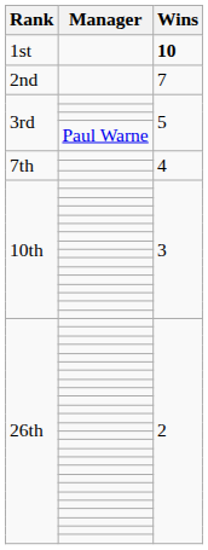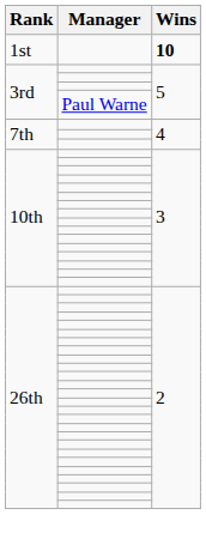 <table class="wikitable">
 <tr>
 <th>Rank</th>
 <th>Manager</th>
 <th>Wins</th>
 </tr>
 <tr>
 <td>1st</td>
 <td> </td>
 <td><strong>10</strong></td>
-</tr>
-<tr>
-<td>2nd</td>
-<td> </td>
-<td>7</td>
 </tr>
 <tr>
 <td rowspan="4">3rd</td>
 <td> </td>
 <td rowspan="4">5</td>
 </tr>
 <tr>
 <td> </td>
 </tr>
 <tr>
 <td> </td>
 </tr>
 <tr>
 <td> <a href='#'>Paul Warne</a></td>
 </tr>
 <tr>
 <td rowspan="3">7th</td>
 <td> </td>
 <td rowspan="3">4</td>
 </tr>
 <tr>
 <td> </td>
 </tr>
 <tr>
 <td> </td>
 </tr>
 <tr>
 <td rowspan="16">10th</td>
 <td> </td>
 <td rowspan="16">3</td>
 </tr>
 <tr>
 <td> </td>
 </tr>
 <tr>
 <td> </td>
 </tr>
 <tr>
 <td> </td>
 </tr>
 <tr>
 <td> </td>
 </tr>
 <tr>
 <td> </td>
 </tr>
 <tr>
 <td> </td>
 </tr>
 <tr>
 <td> </td>
 </tr>
 <tr>
 <td> </td>
 </tr>
 <tr>
 <td> </td>
 </tr>
 <tr>
 <td> </td>
 </tr>
 <tr>
 <td> </td>
 </tr>
 <tr>
 <td> </td>
 </tr>
 <tr>
 <td> </td>
 </tr>
 <tr>
 <td> </td>
 </tr>
 <tr>
 <td> </td>
 </tr>
 <tr>
 <td rowspan="26">26th</td>
 <td> </td>
 <td rowspan="26">2</td>
 </tr>
 <tr>
 <td> </td>
 </tr>
 <tr>
 <td> </td>
 </tr>
 <tr>
 <td> </td>
 </tr>
 <tr>
 <td> </td>
 </tr>
 <tr>
 <td> </td>
 </tr>
 <tr>
 <td> </td>
 </tr>
 <tr>
 <td> </td>
 </tr>
 <tr>
 <td> </td>
 </tr>
 <tr>
 <td> </td>
 </tr>
 <tr>
 <td> </td>
 </tr>
 <tr>
 <td> </td>
 </tr>
 <tr>
 <td> </td>
 </tr>
 <tr>
 <td> </td>
 </tr>
 <tr>
 <td> </td>
 </tr>
 <tr>
 <td> </td>
 </tr>
 <tr>
 <td> </td>
 </tr>
 <tr>
 <td> </td>
 </tr>
 <tr>
 <td> </td>
 </tr>
 <tr>
 <td> </td>
 </tr>
 <tr>
 <td> </td>
 </tr>
 <tr>
 <td> </td>
 </tr>
 <tr>
 <td> </td>
 </tr>
 <tr>
 <td> </td>
 </tr>
 <tr>
 <td> </td>
 </tr>
 <tr>
 <td> </td>
 </tr>
 </table>
